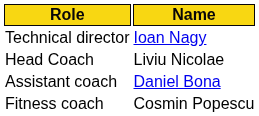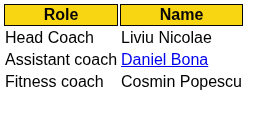 <table class="toccolours">
 <tr>
 <th style="background:#f8d712;color:#080608;border:1px solid #080608;">Role</th>
 <th style="background:#f8d712;color:#080608;border:1px solid #080608;">Name</th>
-</tr>
-<tr>
-<td>Technical director</td>
-<td> <a href='#'>Ioan Nagy</a></td>
 </tr>
 <tr>
 <td>Head Coach</td>
 <td> Liviu Nicolae</td>
 </tr>
 <tr>
 <td>Assistant coach</td>
 <td> <a href='#'>Daniel Bona</a></td>
 </tr>
 <tr>
 <td>Fitness coach</td>
 <td> Cosmin Popescu</td>
 </tr>
 </table>
